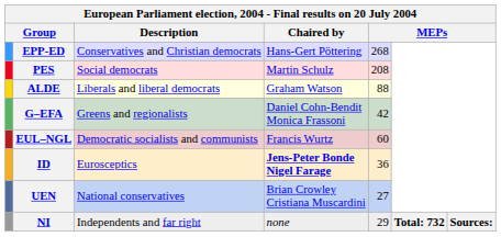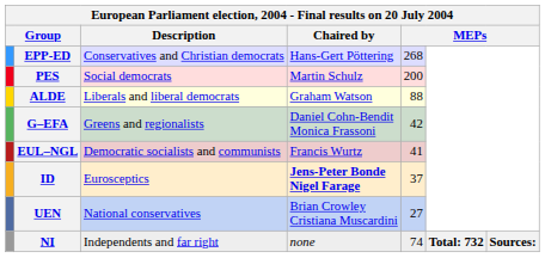 <table class="wikitable">
 <tr>
 <th colspan="7">European Parliament election, 2004 - Final results on 20 July 2004</th>
 </tr>
 <tr>
 <th colspan="2"><a href='#'>Group</a></th>
 <th>Description</th>
 <th>Chaired by</th>
 <th colspan=3><a href='#'>MEPs</a></th>
 </tr>
 <tr>
 <th style="background-color:#3399FF; width: 3px;"> </th>
 <th><a href='#'>EPP-ED</a></th>
 <td style="background-color:#DDDDFF;"><a href='#'>Conservatives</a> and <a href='#'>Christian democrats</a></td>
 <td style="background-color:#DDDDFF;"><a href='#'>Hans-Gert Pöttering</a></td>
 <td style="background-color:#DDDDFF;text-align:right;">268</td>
 <td rowspan="7" colspan="2" style="text-align:center;vertical-align:middle;background:#ffffff"></td>
 </tr>
 <tr>
 <th style="background-color:#F0001C; width: 3px;"> </th>
 <th><a href='#'>PES</a></th>
 <td style="background-color:#FFDDDD;"><a href='#'>Social democrats</a></td>
 <td style="background-color:#FFDDDD;"><a href='#'>Martin Schulz</a></td>
-<td style="background-color:#FFDDDD;text-align:right;">208</td>
+<td style="background-color:#FFDDDD;text-align:right;">200</td>
 </tr>
 <tr>
 <th style="background-color:#FFD700; width: 3px;"> </th>
 <th><a href='#'>ALDE</a></th>
 <td style="background-color:#FFFFDD;"><a href='#'>Liberals</a> and <a href='#'>liberal democrats</a></td>
 <td style="background-color:#FFFFDD;"><a href='#'>Graham Watson</a></td>
 <td style="background-color:#FFFFDD;text-align:right;">88</td>
 </tr>
 <tr>
 <th style="background-color:#57B45F; width: 3px;"> </th>
 <th><a href='#'>G–EFA</a></th>
 <td style="background-color:#CCDDCC;"><a href='#'>Greens</a> and <a href='#'>regionalists</a></td>
 <td style="background-color:#CCDDCC;"><a href='#'>Daniel Cohn-Bendit</a><br><a href='#'>Monica Frassoni</a></td>
 <td style="background-color:#CCDDCC;text-align:right;">42</td>
 </tr>
 <tr>
 <th style="background-color:#B71C1C; width: 3px;"> </th>
 <th><a href='#'>EUL–NGL</a></th>
 <td style="background-color:#EECCCC;"><a href='#'>Democratic socialists</a> and <a href='#'>communists</a></td>
 <td style="background-color:#EECCCC;"><a href='#'>Francis Wurtz</a></td>
-<td style="background-color:#EECCCC;text-align:right;">60</td>
+<td style="background-color:#EECCCC;text-align:right;">41</td>
 </tr>
 <tr>
 <th style="background-color:#F7AF20; width: 3px;"> </th>
 <th><a href='#'>ID</a></th>
 <td style="background-color:#FFEECC;"><a href='#'>Eurosceptics</a></td>
 <td style="background-color:#FFEECC;"><strong><a href='#'>Jens-Peter Bonde</a><br><a href='#'>Nigel Farage</a></strong></td>
-<td style="background-color:#FFEECC;text-align:right;">36</td>
+<td style="background-color:#FFEECC;text-align:right;">37</td>
 </tr>
 <tr>
 <th style="background-color:#4F6BA2; width: 3px;"> </th>
 <th><a href='#'>UEN</a></th>
 <td style="background-color:#c1d3f5;"><a href='#'>National conservatives</a></td>
 <td style="background-color:#c1d3f5;"><a href='#'>Brian Crowley</a><br><a href='#'>Cristiana Muscardini</a></td>
 <td style="background-color:#c1d3f5;text-align:right;">27</td>
 </tr>
 <tr>
 <th style="background-color:#999999; width: 3px;"> </th>
 <th><a href='#'>NI</a></th>
 <td style="background-color:#EEEEEE;">Independents and <a href='#'>far right</a></td>
 <td style="background-color:#EEEEEE;"><em>none</em></td>
-<td style="background-color:#EEEEEE;text-align:right;">29</td>
+<td style="background-color:#EEEEEE;text-align:right;">74</td>
 <th>Total: 732</th>
 <th>Sources:  </th>
 </tr>
 </table>
